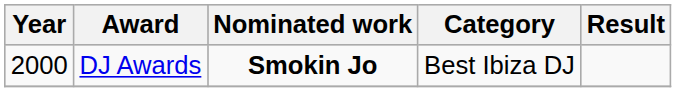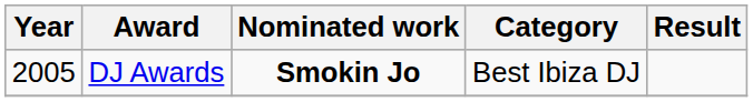 <table class="wikitable plainrowheaders" style="text-align:center;">
 <tr>
 <th>Year</th>
 <th>Award</th>
 <th>Nominated work</th>
 <th>Category</th>
 <th>Result</th>
 </tr>
 <tr>
-<td rowspan="1">2000</td>
+<td rowspan="1">2005</td>
 <td rowspan="1"><a href='#'>DJ Awards</a></td>
 <td><strong>Smokin Jo</strong></td>
 <td>Best Ibiza DJ</td>
 <td></td>
 </tr>
 <tr>
 </tr>
 </table>
